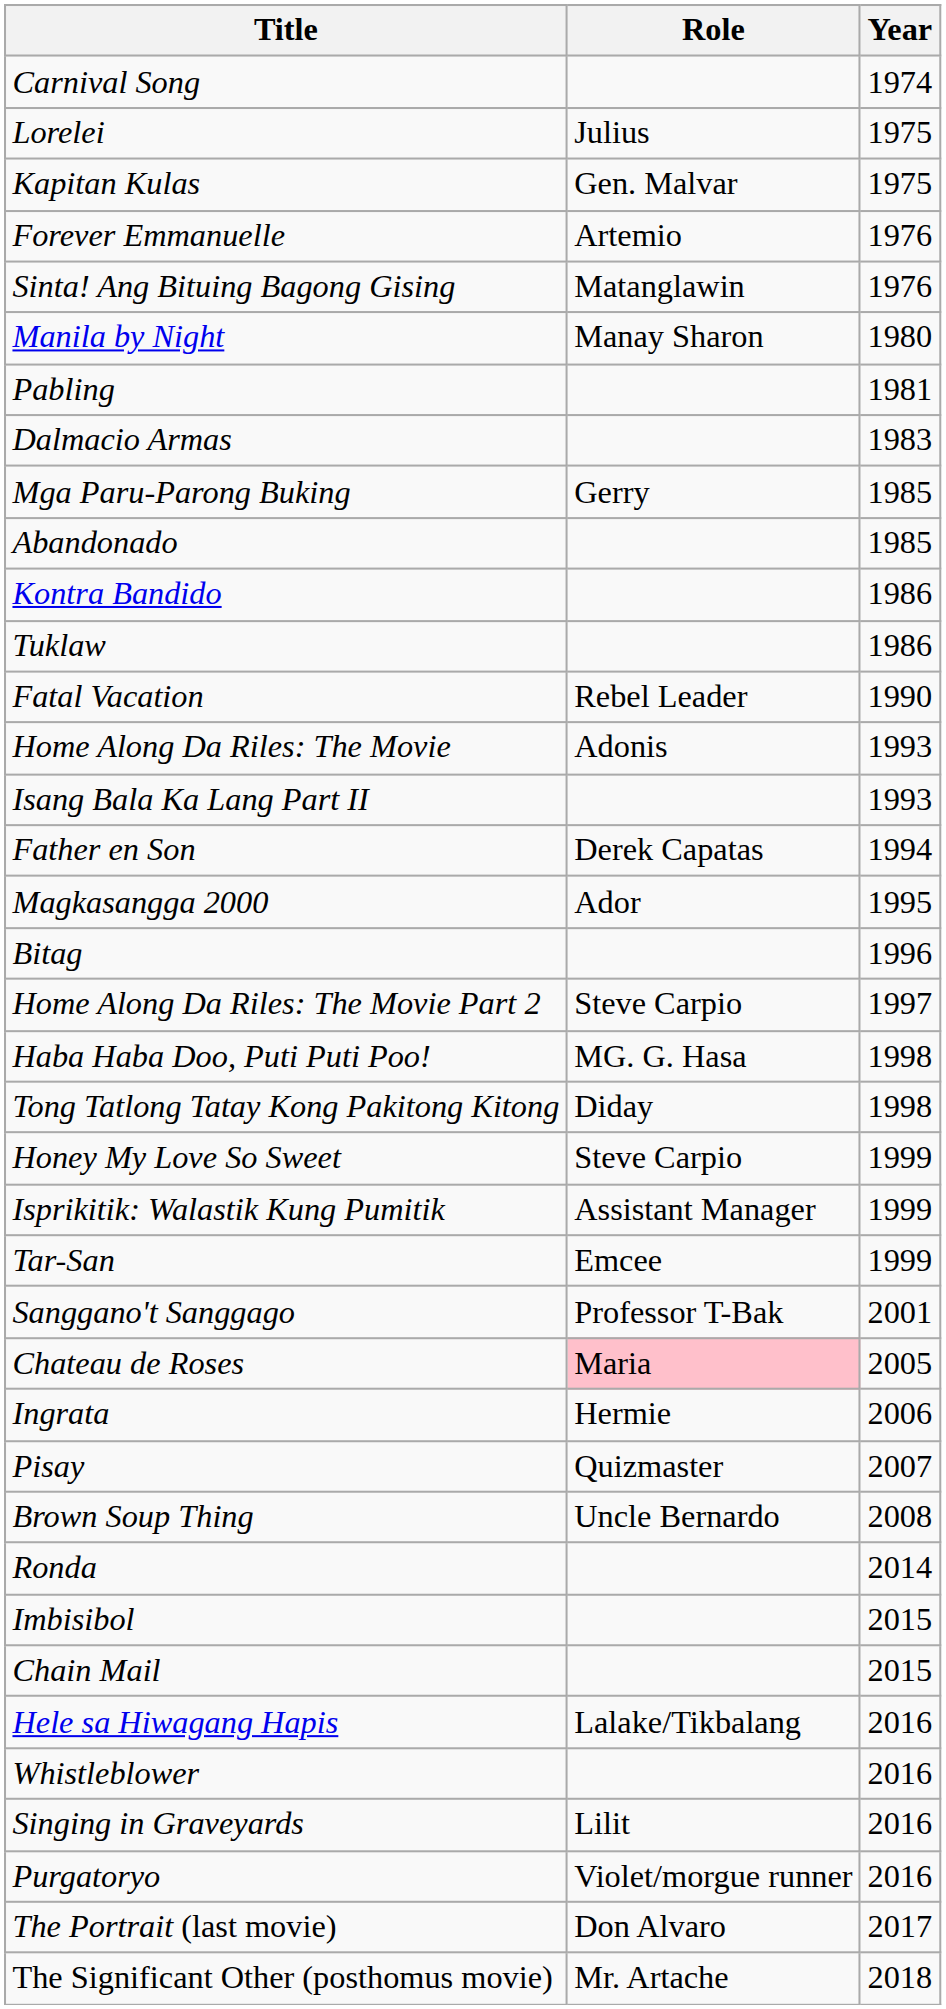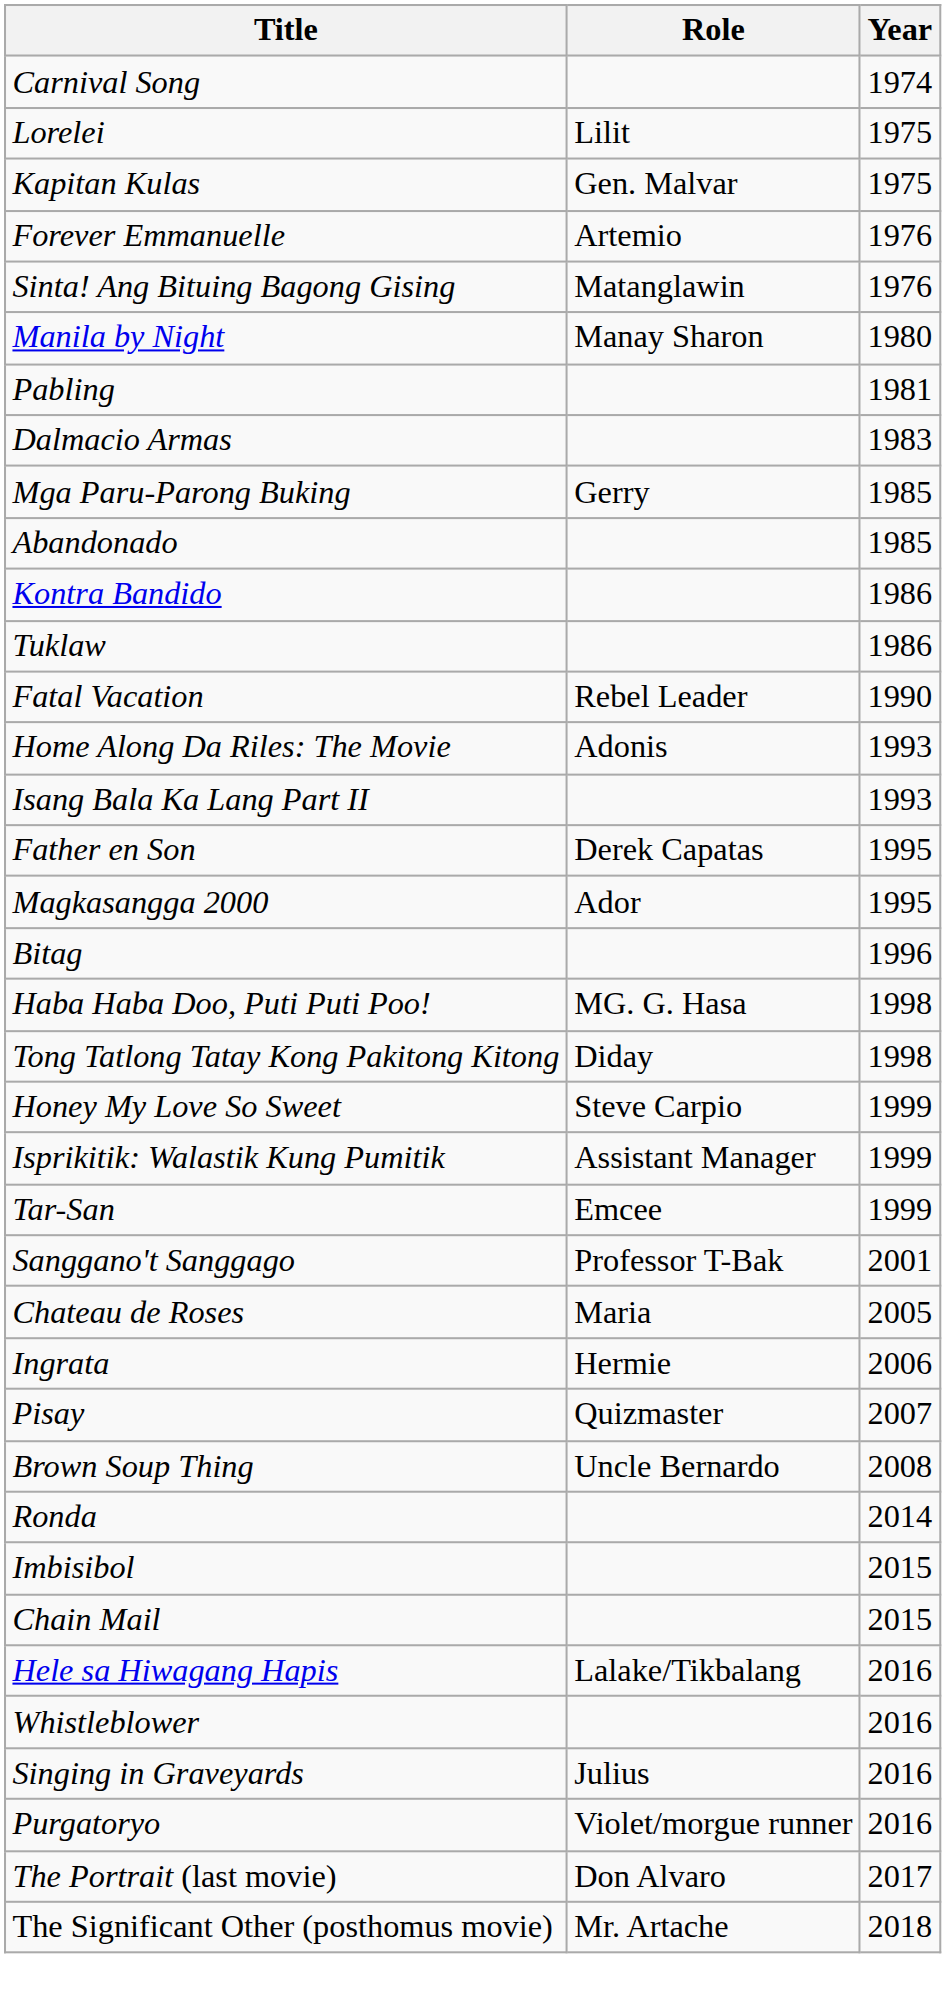 <table class="wikitable">
 <tr>
 <th>Title</th>
 <th>Role</th>
 <th>Year</th>
 </tr>
 <tr>
 <td><em>Carnival Song</em></td>
 <td></td>
 <td>1974</td>
 </tr>
 <tr>
 <td><em>Lorelei</em></td>
-<td>Julius</td>
+<td>Lilit</td>
 <td>1975</td>
 </tr>
 <tr>
 <td><em>Kapitan Kulas</em></td>
 <td>Gen. Malvar</td>
 <td>1975</td>
 </tr>
 <tr>
 <td><em>Forever Emmanuelle</em></td>
 <td>Artemio</td>
 <td>1976</td>
 </tr>
 <tr>
 <td><em>Sinta! Ang Bituing Bagong Gising</em></td>
 <td>Matanglawin</td>
 <td>1976</td>
 </tr>
 <tr>
 <td><em><a href='#'>Manila by Night</a></em></td>
 <td>Manay Sharon</td>
 <td>1980</td>
 </tr>
 <tr>
 <td><em>Pabling</em></td>
 <td></td>
 <td>1981</td>
 </tr>
 <tr>
 <td><em>Dalmacio Armas</em></td>
 <td></td>
 <td>1983</td>
 </tr>
 <tr>
 <td><em>Mga Paru-Parong Buking</em></td>
 <td>Gerry</td>
 <td>1985</td>
 </tr>
 <tr>
 <td><em>Abandonado</em></td>
 <td></td>
 <td>1985</td>
 </tr>
 <tr>
 <td><em><a href='#'>Kontra Bandido</a></em></td>
 <td></td>
 <td>1986</td>
 </tr>
 <tr>
 <td><em>Tuklaw</em></td>
 <td></td>
 <td>1986</td>
 </tr>
 <tr>
 <td><em>Fatal Vacation</em></td>
 <td>Rebel Leader</td>
 <td>1990</td>
 </tr>
 <tr>
 <td><em>Home Along Da Riles: The Movie</em></td>
 <td>Adonis</td>
 <td>1993</td>
 </tr>
 <tr>
 <td><em>Isang Bala Ka Lang Part II</em></td>
 <td></td>
 <td>1993</td>
 </tr>
 <tr>
 <td><em>Father en Son</em></td>
 <td>Derek Capatas</td>
-<td>1994</td>
+<td>1995</td>
 </tr>
 <tr>
 <td><em>Magkasangga 2000</em></td>
 <td>Ador</td>
 <td>1995</td>
 </tr>
 <tr>
 <td><em>Bitag</em></td>
 <td></td>
 <td>1996</td>
-</tr>
-<tr>
-<td><em>Home Along Da Riles: The Movie Part 2</em></td>
-<td>Steve Carpio</td>
-<td>1997</td>
 </tr>
 <tr>
 <td><em>Haba Haba Doo, Puti Puti Poo!</em></td>
 <td>MG. G. Hasa</td>
 <td>1998</td>
 </tr>
 <tr>
 <td><em>Tong Tatlong Tatay Kong Pakitong Kitong</em></td>
 <td>Diday</td>
 <td>1998</td>
 </tr>
 <tr>
 <td><em>Honey My Love So Sweet</em></td>
 <td>Steve Carpio</td>
 <td>1999</td>
 </tr>
 <tr>
 <td><em>Isprikitik: Walastik Kung Pumitik</em></td>
 <td>Assistant Manager</td>
 <td>1999</td>
 </tr>
 <tr>
 <td><em>Tar-San</em></td>
 <td>Emcee</td>
 <td>1999</td>
 </tr>
 <tr>
 <td><em>Sanggano't Sanggago</em></td>
 <td>Professor T-Bak</td>
 <td>2001</td>
 </tr>
 <tr>
 <td><em>Chateau de Roses</em></td>
-<td style="background: pink;">Maria</td>
+<td>Maria</td>
 <td>2005</td>
 </tr>
 <tr>
 <td><em>Ingrata</em></td>
 <td>Hermie</td>
 <td>2006</td>
 </tr>
 <tr>
 <td><em>Pisay</em></td>
 <td>Quizmaster</td>
 <td>2007</td>
 </tr>
 <tr>
 <td><em>Brown Soup Thing</em></td>
 <td>Uncle Bernardo</td>
 <td>2008</td>
 </tr>
 <tr>
 <td><em>Ronda</em></td>
 <td></td>
 <td>2014</td>
 </tr>
 <tr>
 <td><em>Imbisibol</em></td>
 <td></td>
 <td>2015</td>
 </tr>
 <tr>
 <td><em>Chain Mail</em></td>
 <td></td>
 <td>2015</td>
 </tr>
 <tr>
 <td><em><a href='#'>Hele sa Hiwagang Hapis</a></em></td>
 <td>Lalake/Tikbalang</td>
 <td>2016</td>
 </tr>
 <tr>
 <td><em>Whistleblower</em></td>
 <td></td>
 <td>2016</td>
 </tr>
 <tr>
 <td><em>Singing in Graveyards</em></td>
-<td>Lilit</td>
+<td>Julius</td>
 <td>2016</td>
 </tr>
 <tr>
 <td><em>Purgatoryo</em></td>
 <td>Violet/morgue runner</td>
 <td>2016</td>
 </tr>
 <tr>
 <td><em>The Portrait</em> (last movie)</td>
 <td>Don Alvaro</td>
 <td>2017</td>
 </tr>
 <tr>
 <td>The Significant Other (posthomus movie)</td>
 <td>Mr. Artache</td>
 <td>2018</td>
 </tr>
 </table>
